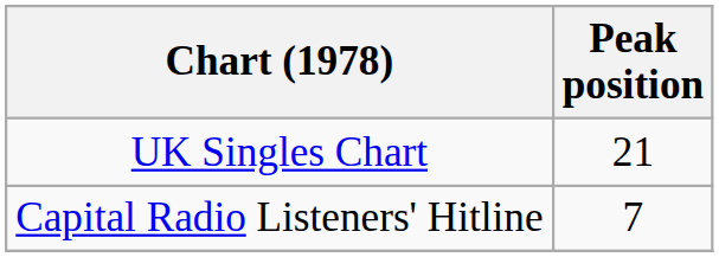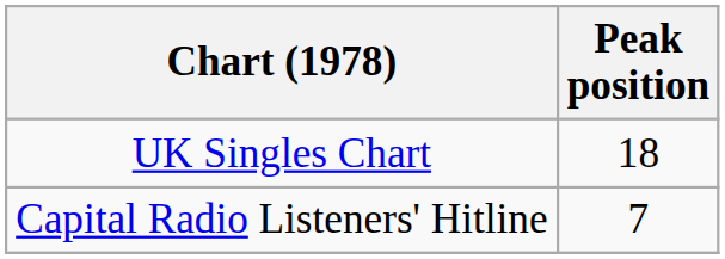 <table class="wikitable" style="text-align:center;">
 <tr>
 <th rowspan="1">Chart (1978)</th>
 <th colspan="1">Peak<br>position</th>
 </tr>
 <tr>
 <td><a href='#'>UK Singles Chart</a></td>
-<td>21</td>
+<td>18</td>
 </tr>
 <tr>
 <td><a href='#'>Capital Radio</a> Listeners' Hitline</td>
 <td>7</td>
 </tr>
 <tr>
 </tr>
 </table>
